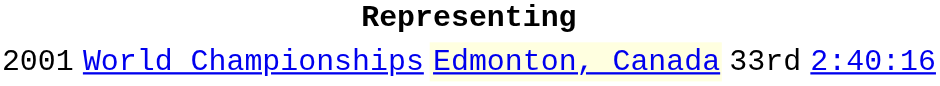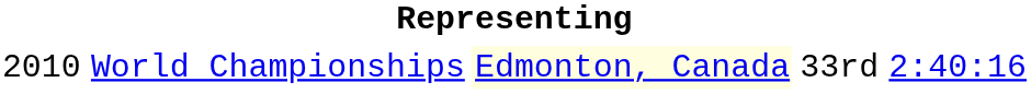 <table>
 <tr>
 <th colspan="5">Representing </th>
 </tr>
 <tr>
-<td>2001</td>
+<td>2010</td>
 <td><a href='#'>World Championships</a></td>
 <td style="background: lightyellow;"><a href='#'>Edmonton, Canada</a></td>
 <td>33rd</td>
 <td><a href='#'>2:40:16</a></td>
 </tr>
 </table>
